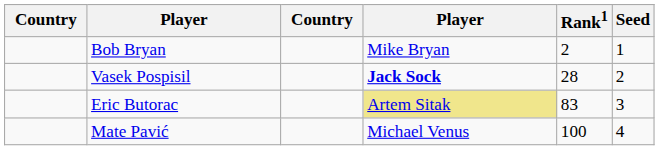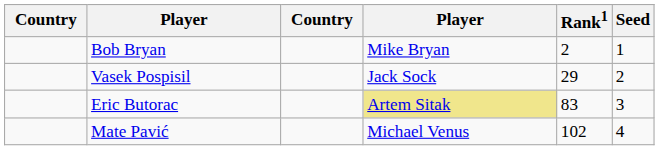 <table class="sortable wikitable">
 <tr>
 <th width="70">Country</th>
 <th width="175">Player</th>
 <th width="70">Country</th>
 <th width="175">Player</th>
 <th>Rank<sup>1</sup></th>
 <th>Seed</th>
 </tr>
 <tr>
 <td></td>
 <td><a href='#'>Bob Bryan</a></td>
 <td></td>
 <td><a href='#'>Mike Bryan</a></td>
 <td>2</td>
 <td>1</td>
 </tr>
 <tr>
 <td></td>
 <td><a href='#'>Vasek Pospisil</a></td>
 <td></td>
-<td><strong><a href='#'>Jack Sock</a></strong></td>
-<td>28</td>
+<td><a href='#'>Jack Sock</a></td>
+<td>29</td>
 <td>2</td>
 </tr>
 <tr>
 <td></td>
 <td><a href='#'>Eric Butorac</a></td>
 <td></td>
 <td style="background: khaki;"><a href='#'>Artem Sitak</a></td>
 <td>83</td>
 <td>3</td>
 </tr>
 <tr>
 <td></td>
 <td><a href='#'>Mate Pavić</a></td>
 <td></td>
 <td><a href='#'>Michael Venus</a></td>
-<td>100</td>
+<td>102</td>
 <td>4</td>
 </tr>
 </table>
